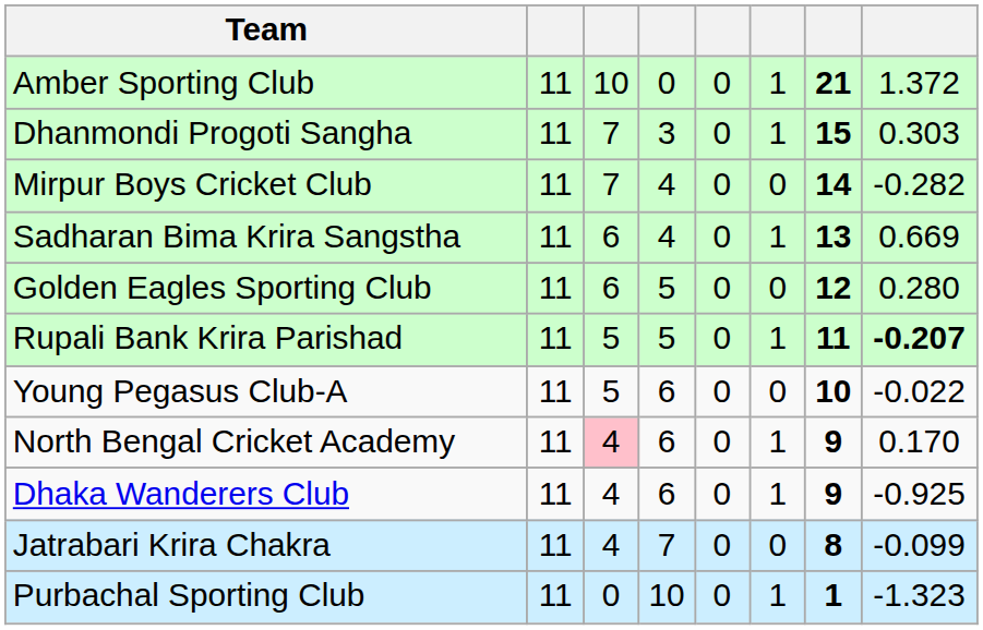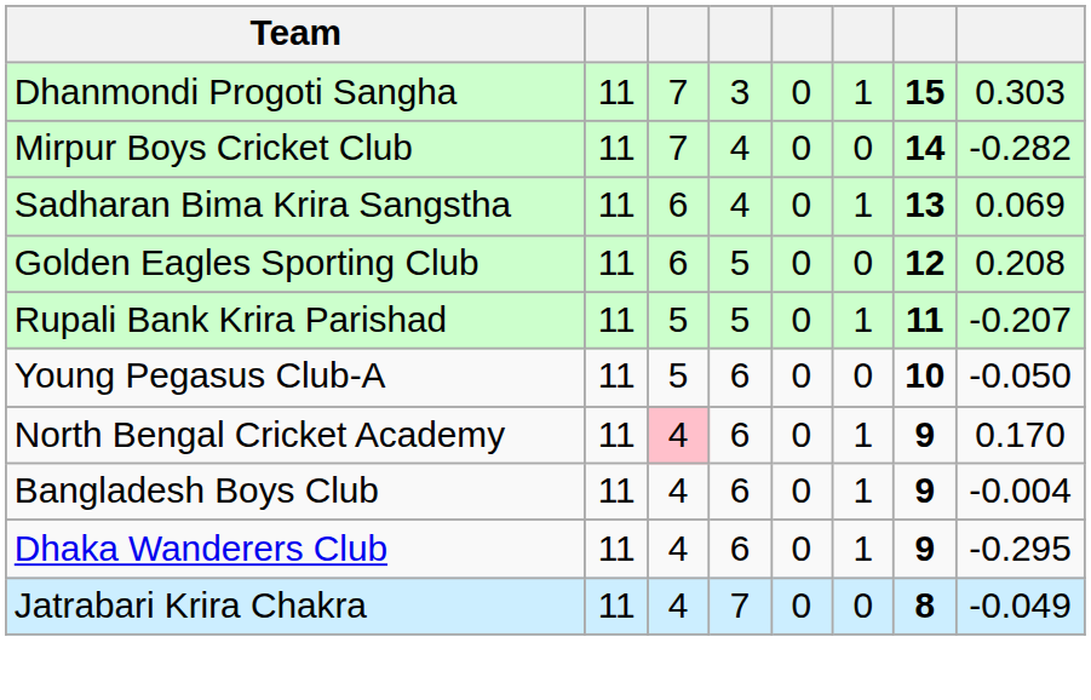 <table class="wikitable" style="text-align:center">
 <tr>
 <th style="width:250px">Team</th>
 <th width="20"></th>
 <th width="20"></th>
 <th width="20"></th>
 <th width="20"></th>
 <th width="20"></th>
 <th width="20"></th>
 <th width="50"></th>
-</tr>
-<tr style="background:#cfc">
-<td style="text-align:left;">Amber Sporting Club</td>
-<td>11</td>
-<td>10</td>
-<td>0</td>
-<td>0</td>
-<td>1</td>
-<td><strong>21</strong></td>
-<td>1.372</td>
 </tr>
 <tr style="background:#cfc">
 <td style="text-align:left;">Dhanmondi Progoti Sangha</td>
 <td>11</td>
 <td>7</td>
 <td>3</td>
 <td>0</td>
 <td>1</td>
 <td><strong>15</strong></td>
 <td>0.303</td>
 </tr>
 <tr style="background:#cfc">
 <td style="text-align:left;">Mirpur Boys Cricket Club</td>
 <td>11</td>
 <td>7</td>
 <td>4</td>
 <td>0</td>
 <td>0</td>
 <td><strong>14</strong></td>
 <td>-0.282</td>
 </tr>
 <tr style="background:#cfc">
 <td style="text-align:left;">Sadharan Bima Krira Sangstha</td>
 <td>11</td>
 <td>6</td>
 <td>4</td>
 <td>0</td>
 <td>1</td>
 <td><strong>13</strong></td>
-<td>0.669</td>
+<td>0.069</td>
 </tr>
 <tr style="background:#cfc">
 <td style="text-align:left;">Golden Eagles Sporting Club</td>
 <td>11</td>
 <td>6</td>
 <td>5</td>
 <td>0</td>
 <td>0</td>
 <td><strong>12</strong></td>
-<td>0.280</td>
+<td>0.208</td>
 </tr>
 <tr style="background:#cfc">
 <td style="text-align:left;">Rupali Bank Krira Parishad</td>
 <td>11</td>
 <td>5</td>
 <td>5</td>
 <td>0</td>
 <td>1</td>
 <td><strong>11</strong></td>
-<td><strong>-0.207</strong></td>
+<td>-0.207</td>
 </tr>
 <tr>
 <td style="text-align:left;">Young Pegasus Club-A</td>
 <td>11</td>
 <td>5</td>
 <td>6</td>
 <td>0</td>
 <td>0</td>
 <td><strong>10</strong></td>
-<td>-0.022</td>
+<td>-0.050</td>
 </tr>
 <tr>
 <td style="text-align:left;">North Bengal Cricket Academy</td>
 <td>11</td>
 <td style="background: pink;">4</td>
 <td>6</td>
 <td>0</td>
 <td>1</td>
 <td><strong>9</strong></td>
 <td>0.170</td>
 </tr>
 <tr>
+<td style="text-align:left;">Bangladesh Boys Club</td>
+<td>11</td>
+<td>4</td>
+<td>6</td>
+<td>0</td>
+<td>1</td>
+<td><strong>9</strong></td>
+<td>-0.004</td>
+</tr>
+<tr>
 <td style="text-align:left;"><a href='#'>Dhaka Wanderers Club</a></td>
 <td>11</td>
 <td>4</td>
 <td>6</td>
 <td>0</td>
 <td>1</td>
 <td><strong>9</strong></td>
-<td>-0.925</td>
+<td>-0.295</td>
 </tr>
 <tr style="background:#cef">
 <td style="text-align:left;">Jatrabari Krira Chakra</td>
 <td>11</td>
 <td>4</td>
 <td>7</td>
 <td>0</td>
 <td>0</td>
 <td><strong>8</strong></td>
-<td>-0.099</td>
-</tr>
-<tr style="background:#cef">
-<td style="text-align:left;">Purbachal Sporting Club</td>
-<td>11</td>
-<td>0</td>
-<td>10</td>
-<td>0</td>
-<td>1</td>
-<td><strong>1</strong></td>
-<td>-1.323</td>
+<td>-0.049</td>
 </tr>
 </table>
